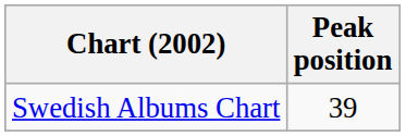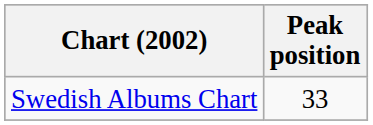 <table class="wikitable sortable">
 <tr>
 <th>Chart (2002)</th>
 <th>Peak<br>position</th>
 </tr>
 <tr>
 <td><a href='#'>Swedish Albums Chart</a></td>
-<td style="text-align:center;">39</td>
+<td style="text-align:center;">33</td>
 </tr>
 </table>
